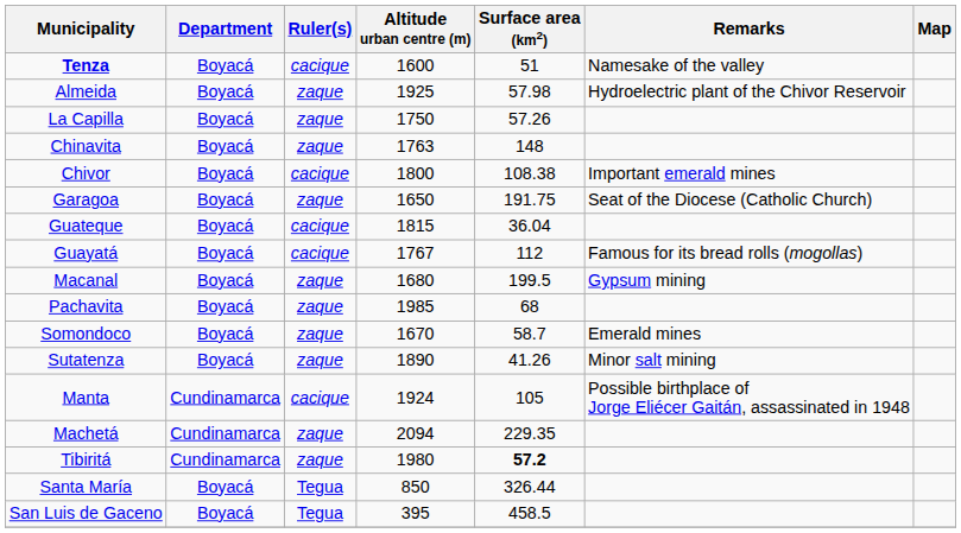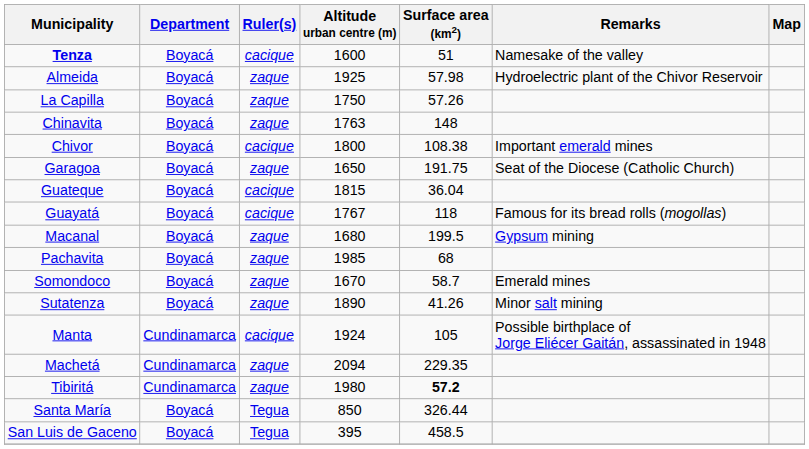 <table class="wikitable sortable mw-collapsible">
 <tr>
 <th scope="col">Municipality</th>
 <th scope="col"><a href='#'>Department</a></th>
 <th scope="col"><a href='#'>Ruler(s)</a></th>
 <th scope="col">Altitude<br><small>urban centre (m)</small></th>
 <th scope="col">Surface area<br><small>(km<sup>2</sup>)</small></th>
 <th scope="col">Remarks</th>
 <th scope="col">Map</th>
 </tr>
 <tr>
 <td align=center><strong><a href='#'>Tenza</a></strong></td>
 <td align=center><a href='#'>Boyacá</a></td>
 <td align=center><em><a href='#'>cacique</a></em></td>
 <td align=center>1600</td>
 <td align=center>51</td>
 <td align=left>Namesake of the valley</td>
 <td align=center></td>
 </tr>
 <tr>
 <td align=center><a href='#'>Almeida</a></td>
 <td align=center><a href='#'>Boyacá</a></td>
 <td align=center><em><a href='#'>zaque</a></em></td>
 <td align=center>1925</td>
 <td align=center>57.98</td>
 <td align=left>Hydroelectric plant of the Chivor Reservoir</td>
 <td align=center></td>
 </tr>
 <tr>
 <td align=center><a href='#'>La Capilla</a></td>
 <td align=center><a href='#'>Boyacá</a></td>
 <td align=center><em><a href='#'>zaque</a></em></td>
 <td align=center>1750</td>
 <td align=center>57.26</td>
 <td align=center></td>
 <td align=center></td>
 </tr>
 <tr>
 <td align=center><a href='#'>Chinavita</a></td>
 <td align=center><a href='#'>Boyacá</a></td>
 <td align=center><em><a href='#'>zaque</a></em></td>
 <td align=center>1763</td>
 <td align=center>148</td>
 <td align=center></td>
 <td align=center></td>
 </tr>
 <tr>
 <td align=center><a href='#'>Chivor</a></td>
 <td align=center><a href='#'>Boyacá</a></td>
 <td align=center><em><a href='#'>cacique</a></em></td>
 <td align=center>1800</td>
 <td align=center>108.38</td>
 <td align=left>Important <a href='#'>emerald</a> mines</td>
 <td align=center></td>
 </tr>
 <tr>
 <td align=center><a href='#'>Garagoa</a></td>
 <td align=center><a href='#'>Boyacá</a></td>
 <td align=center><em><a href='#'>zaque</a></em></td>
 <td align=center>1650</td>
 <td align=center>191.75</td>
 <td align=left>Seat of the Diocese (Catholic Church)</td>
 <td align=center></td>
 </tr>
 <tr>
 <td align=center><a href='#'>Guateque</a></td>
 <td align=center><a href='#'>Boyacá</a></td>
 <td align=center><em><a href='#'>cacique</a></em></td>
 <td align=center>1815</td>
 <td align=center>36.04</td>
 <td align=center></td>
 <td align=center></td>
 </tr>
 <tr>
 <td align=center><a href='#'>Guayatá</a></td>
 <td align=center><a href='#'>Boyacá</a></td>
 <td align=center><em><a href='#'>cacique</a></em></td>
 <td align=center>1767</td>
-<td align=center>112</td>
+<td align=center>118</td>
 <td align=left>Famous for its bread rolls (<em>mogollas</em>)</td>
 <td align=center></td>
 </tr>
 <tr>
 <td align=center><a href='#'>Macanal</a></td>
 <td align=center><a href='#'>Boyacá</a></td>
 <td align=center><em><a href='#'>zaque</a></em></td>
 <td align=center>1680</td>
 <td align=center>199.5</td>
 <td align=left><a href='#'>Gypsum</a> mining</td>
 <td align=center></td>
 </tr>
 <tr>
 <td align=center><a href='#'>Pachavita</a></td>
 <td align=center><a href='#'>Boyacá</a></td>
 <td align=center><em><a href='#'>zaque</a></em></td>
 <td align=center>1985</td>
 <td align=center>68</td>
 <td align=center></td>
 <td align=center></td>
 </tr>
 <tr>
 <td align=center><a href='#'>Somondoco</a></td>
 <td align=center><a href='#'>Boyacá</a></td>
 <td align=center><em><a href='#'>zaque</a></em></td>
 <td align=center>1670</td>
 <td align=center>58.7</td>
 <td align=left>Emerald mines</td>
 <td align=center></td>
 </tr>
 <tr>
 <td align=center><a href='#'>Sutatenza</a></td>
 <td align=center><a href='#'>Boyacá</a></td>
 <td align=center><em><a href='#'>zaque</a></em></td>
 <td align=center>1890</td>
 <td align=center>41.26</td>
 <td align=left>Minor <a href='#'>salt</a> mining</td>
 <td align=center></td>
 </tr>
 <tr>
 <td align=center><a href='#'>Manta</a></td>
 <td align=center><a href='#'>Cundinamarca</a></td>
 <td align=center><em><a href='#'>cacique</a></em></td>
 <td align=center>1924</td>
 <td align=center>105</td>
 <td align=left>Possible birthplace of<br><a href='#'>Jorge Eliécer Gaitán</a>, assassinated in 1948</td>
 <td align=center></td>
 </tr>
 <tr>
 <td align=center><a href='#'>Machetá</a></td>
 <td align=center><a href='#'>Cundinamarca</a></td>
 <td align=center><em><a href='#'>zaque</a></em></td>
 <td align=center>2094</td>
 <td align=center>229.35</td>
 <td align=center></td>
 <td align=center></td>
 </tr>
 <tr>
 <td align=center><a href='#'>Tibiritá</a></td>
 <td align=center><a href='#'>Cundinamarca</a></td>
 <td align=center><em><a href='#'>zaque</a></em></td>
 <td align=center>1980</td>
 <td align=center><strong>57.2</strong></td>
 <td align=center></td>
 <td align=center></td>
 </tr>
 <tr>
 <td align=center><a href='#'>Santa María</a></td>
 <td align=center><a href='#'>Boyacá</a></td>
 <td align=center><a href='#'>Tegua</a></td>
 <td align=center>850</td>
 <td align=center>326.44</td>
 <td align=center></td>
 <td align=center></td>
 </tr>
 <tr>
 <td align=center><a href='#'>San Luis de Gaceno</a></td>
 <td align=center><a href='#'>Boyacá</a></td>
 <td align=center><a href='#'>Tegua</a></td>
 <td align=center>395</td>
 <td align=center>458.5</td>
 <td align=center></td>
 <td align=center></td>
 </tr>
 <tr>
 </tr>
 </table>
